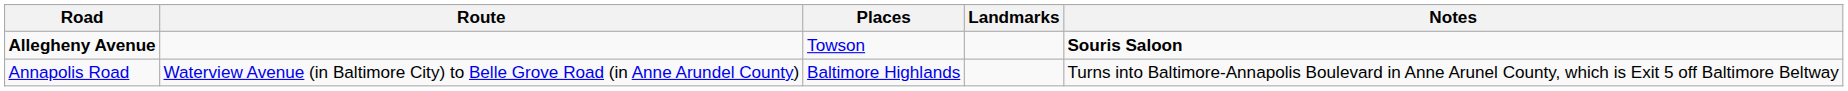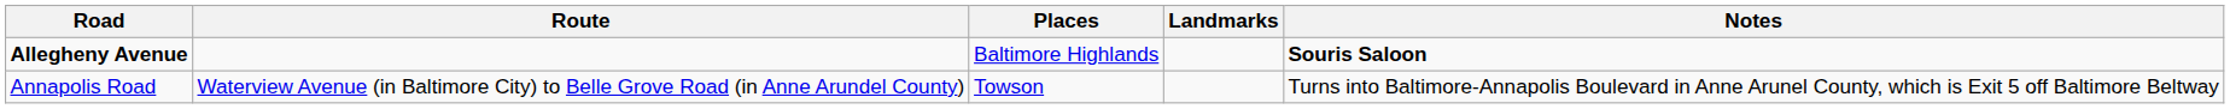 <table class="wikitable">
 <tr>
 <th>Road</th>
 <th>Route</th>
 <th>Places</th>
 <th>Landmarks</th>
 <th>Notes</th>
 </tr>
 <tr>
 <td><strong>Allegheny Avenue</strong></td>
 <td></td>
-<td><a href='#'>Towson</a></td>
+<td><a href='#'>Baltimore Highlands</a></td>
 <td></td>
 <td><strong>Souris Saloon</strong></td>
 </tr>
 <tr>
 <td><a href='#'>Annapolis Road</a></td>
 <td><a href='#'>Waterview Avenue</a> (in Baltimore City) to <a href='#'>Belle Grove Road</a> (in <a href='#'>Anne Arundel County</a>)</td>
-<td><a href='#'>Baltimore Highlands</a></td>
+<td><a href='#'>Towson</a></td>
 <td></td>
 <td>Turns into Baltimore-Annapolis Boulevard in Anne Arunel County, which is Exit 5 off Baltimore Beltway</td>
 </tr>
 </table>
